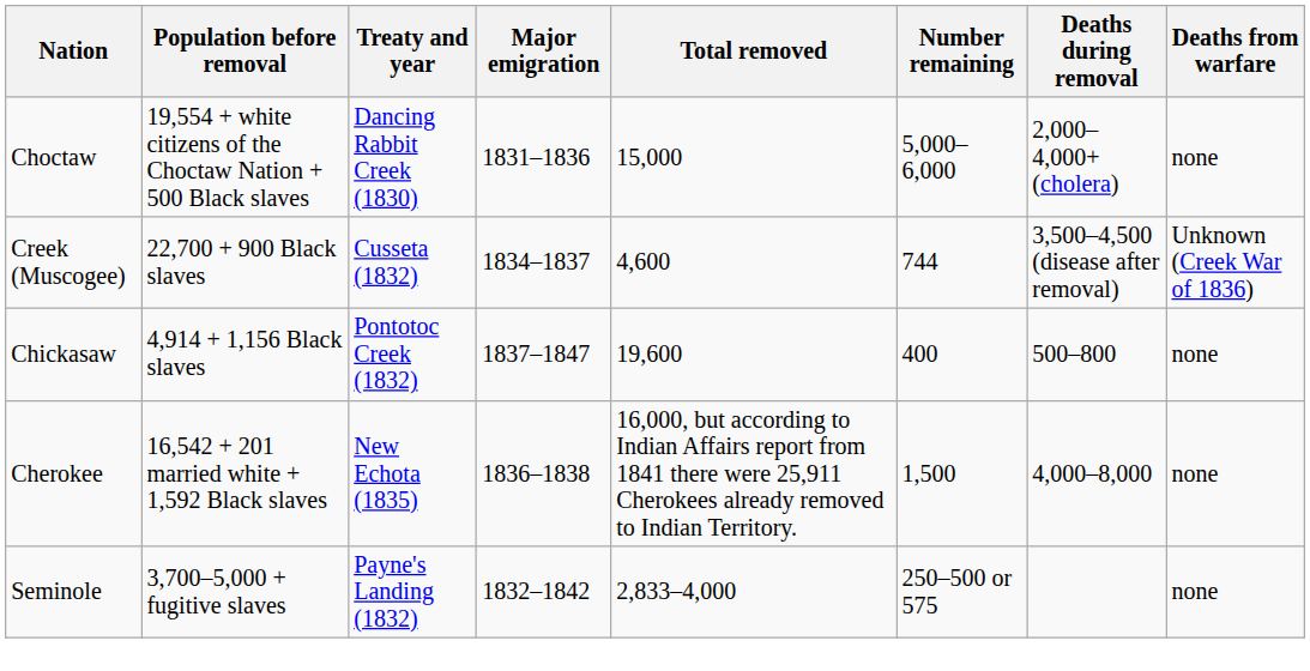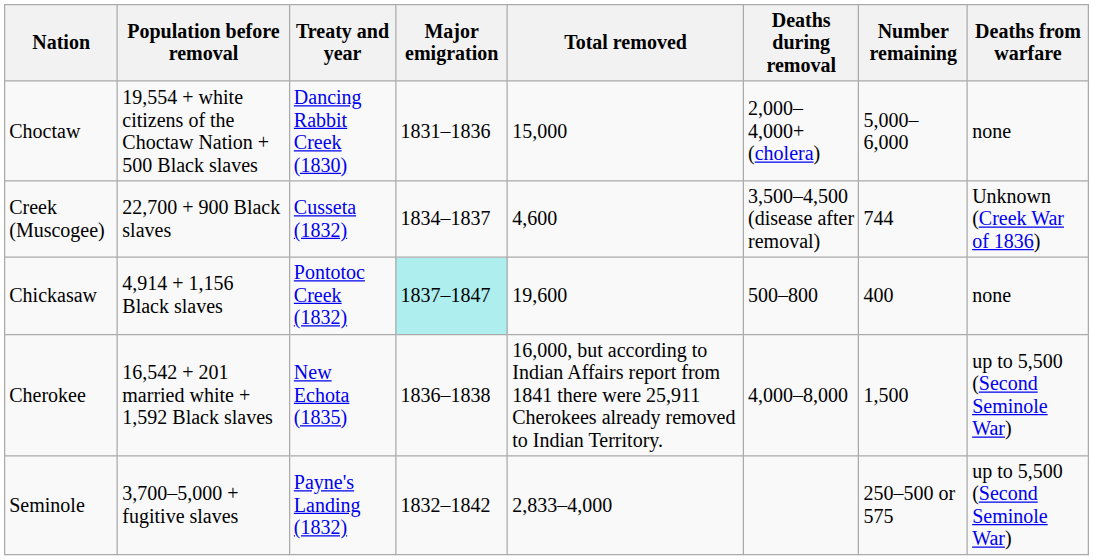 <table class="wikitable">
 <tr>
 <th>Nation</th>
 <th>Population before removal</th>
 <th>Treaty and year</th>
 <th>Major emigration</th>
 <th>Total removed</th>
+<th>Deaths during removal</th>
 <th>Number remaining</th>
-<th>Deaths during removal</th>
 <th>Deaths from warfare</th>
 </tr>
 <tr>
 <td>Choctaw</td>
 <td>19,554 + white citizens of the Choctaw Nation + 500 Black slaves</td>
 <td><a href='#'>Dancing Rabbit Creek (1830)</a></td>
 <td>1831–1836</td>
 <td>15,000</td>
+<td>2,000–4,000+ (<a href='#'>cholera</a>)</td>
 <td>5,000–6,000</td>
-<td>2,000–4,000+ (<a href='#'>cholera</a>)</td>
 <td>none</td>
 </tr>
 <tr>
 <td>Creek (Muscogee)</td>
 <td>22,700 + 900 Black slaves</td>
 <td><a href='#'>Cusseta (1832)</a></td>
 <td>1834–1837</td>
 <td>4,600</td>
+<td>3,500–4,500 (disease after removal)</td>
 <td>744</td>
-<td>3,500–4,500 (disease after removal)</td>
 <td>Unknown (<a href='#'>Creek War of 1836</a>)</td>
 </tr>
 <tr>
 <td>Chickasaw</td>
 <td>4,914 + 1,156 Black slaves</td>
 <td><a href='#'>Pontotoc Creek (1832)</a></td>
-<td>1837–1847</td>
+<td style="background: paleturquoise;">1837–1847</td>
 <td>19,600</td>
+<td>500–800</td>
 <td>400</td>
-<td>500–800</td>
 <td>none</td>
 </tr>
 <tr>
 <td>Cherokee</td>
 <td>16,542 + 201 married white + 1,592 Black slaves</td>
 <td><a href='#'>New Echota (1835)</a></td>
 <td>1836–1838</td>
 <td>16,000, but according to Indian Affairs report from 1841 there were 25,911 Cherokees already removed to Indian Territory.</td>
+<td>4,000–8,000</td>
 <td>1,500</td>
-<td>4,000–8,000</td>
-<td>none</td>
+<td>up to 5,500 (<a href='#'>Second Seminole War</a>)</td>
 </tr>
 <tr>
 <td>Seminole</td>
 <td>3,700–5,000 + fugitive slaves</td>
 <td><a href='#'>Payne's Landing (1832)</a></td>
 <td>1832–1842</td>
 <td>2,833–4,000</td>
+<td></td>
 <td>250–500 or 575</td>
-<td></td>
-<td>none</td>
+<td>up to 5,500 (<a href='#'>Second Seminole War</a>)</td>
 </tr>
 </table>
